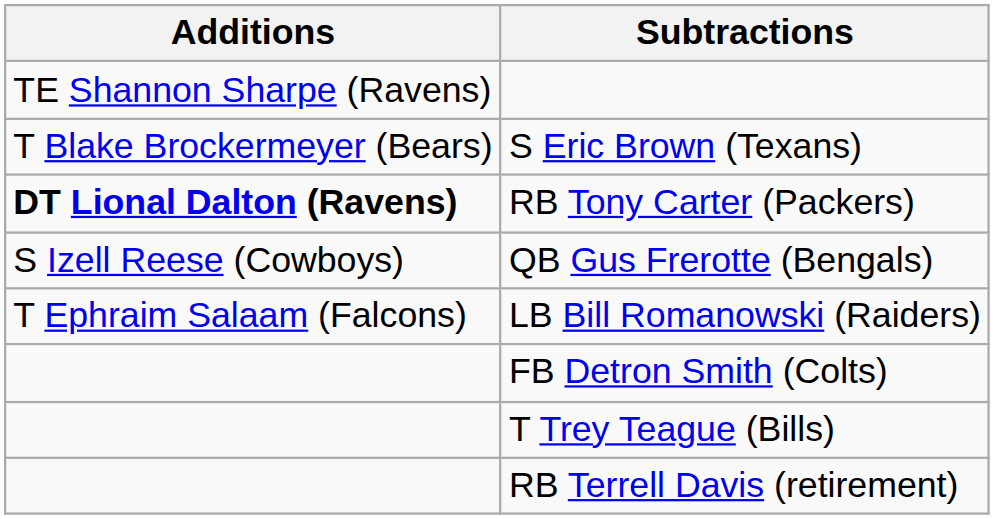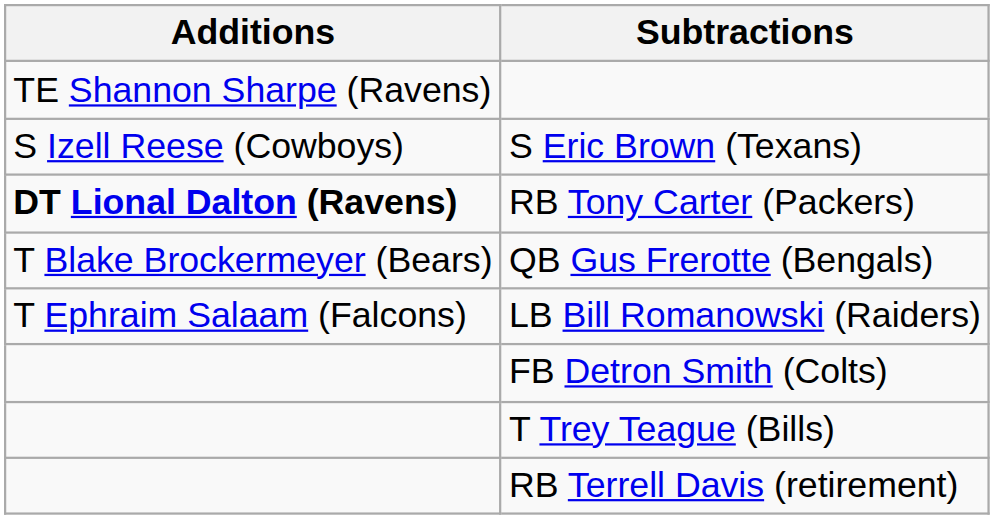 <table class="wikitable">
 <tr>
 <th>Additions</th>
 <th>Subtractions</th>
 </tr>
 <tr>
 <td>TE <a href='#'>Shannon Sharpe</a> (Ravens)</td>
 </tr>
 <tr>
-<td>T <a href='#'>Blake Brockermeyer</a> (Bears)</td>
+<td>S <a href='#'>Izell Reese</a> (Cowboys)</td>
 <td>S <a href='#'>Eric Brown</a> (Texans)</td>
 </tr>
 <tr>
 <td><strong>DT <a href='#'>Lional Dalton</a> (Ravens)</strong></td>
 <td>RB <a href='#'>Tony Carter</a> (Packers)</td>
 </tr>
 <tr>
-<td>S <a href='#'>Izell Reese</a> (Cowboys)</td>
+<td>T <a href='#'>Blake Brockermeyer</a> (Bears)</td>
 <td>QB <a href='#'>Gus Frerotte</a> (Bengals)</td>
 </tr>
 <tr>
 <td>T <a href='#'>Ephraim Salaam</a> (Falcons)</td>
 <td>LB <a href='#'>Bill Romanowski</a> (Raiders)</td>
 </tr>
 <tr>
 <td></td>
 <td>FB <a href='#'>Detron Smith</a> (Colts)</td>
 </tr>
 <tr>
 <td></td>
 <td>T <a href='#'>Trey Teague</a> (Bills)</td>
 </tr>
 <tr>
 <td></td>
 <td>RB <a href='#'>Terrell Davis</a> (retirement)</td>
 </tr>
 </table>
